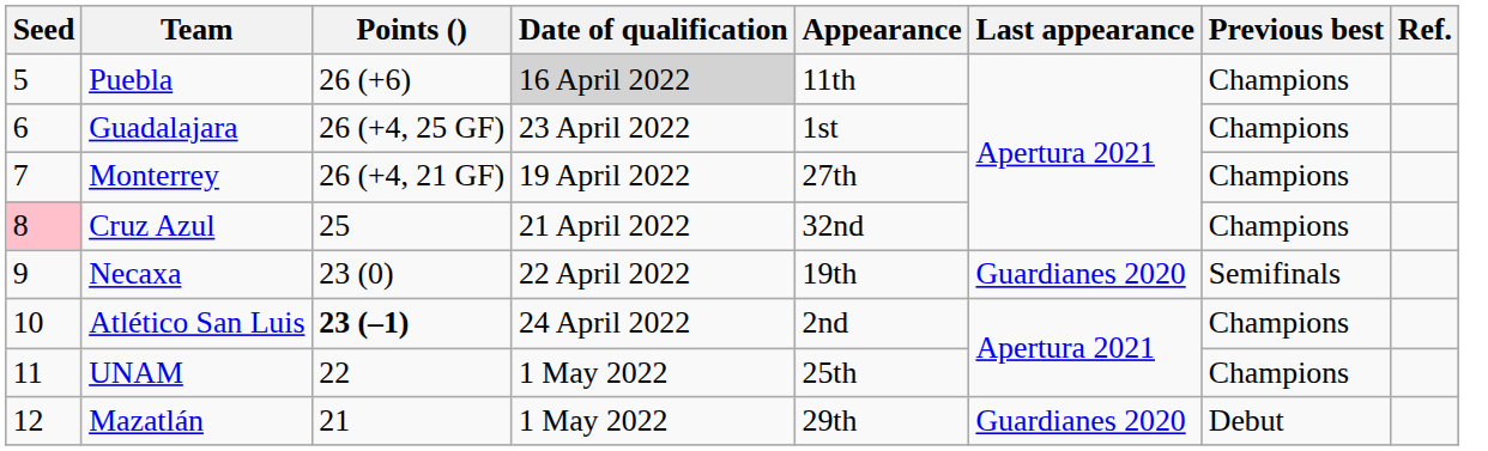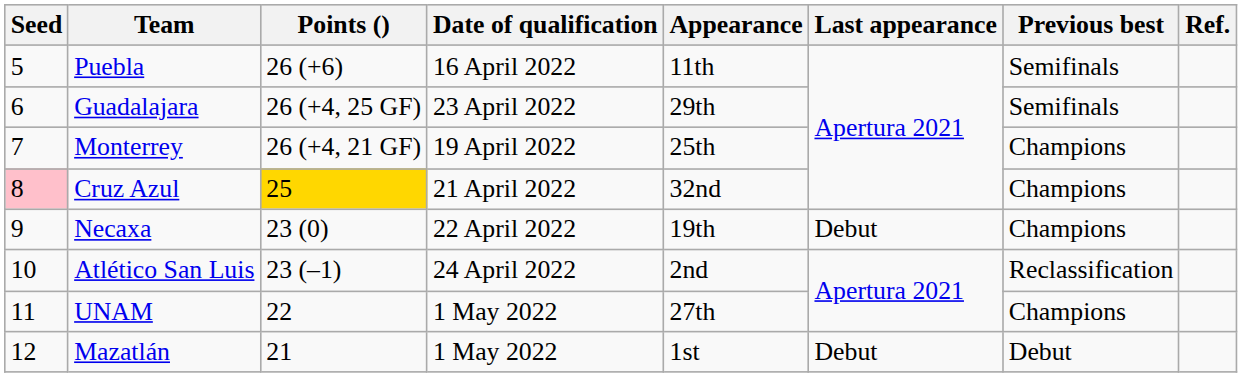 <table class="wikitable sortable">
 <tr>
 <th>Seed</th>
 <th>Team</th>
 <th>Points ()</th>
 <th>Date of qualification</th>
 <th>Appearance</th>
 <th>Last appearance</th>
 <th>Previous best</th>
 <th>Ref.</th>
 </tr>
 <tr>
 <td>5</td>
 <td><a href='#'>Puebla</a></td>
 <td>26 (+6)</td>
-<td style="background: lightgrey;">16 April 2022</td>
+<td>16 April 2022</td>
 <td>11th</td>
 <td rowspan="4"><a href='#'>Apertura 2021</a></td>
-<td>Champions<br></td>
+<td>Semifinals<br></td>
 <td></td>
 </tr>
 <tr>
 <td>6</td>
 <td><a href='#'>Guadalajara</a></td>
 <td>26 (+4, 25 GF)</td>
 <td>23 April 2022</td>
-<td>1st</td>
-<td>Champions<br></td>
+<td>29th</td>
+<td>Semifinals<br></td>
 <td></td>
 </tr>
 <tr>
 <td>7</td>
 <td><a href='#'>Monterrey</a></td>
 <td>26 (+4, 21 GF)</td>
 <td>19 April 2022</td>
-<td>27th</td>
+<td>25th</td>
 <td>Champions<br></td>
 <td></td>
 </tr>
 <tr>
 <td style="background: pink;">8</td>
 <td><a href='#'>Cruz Azul</a></td>
-<td>25</td>
+<td style="background: gold;">25</td>
 <td>21 April 2022</td>
 <td>32nd</td>
 <td>Champions<br></td>
 <td></td>
 </tr>
 <tr>
 <td>9</td>
 <td><a href='#'>Necaxa</a></td>
 <td>23 (0)</td>
 <td>22 April 2022</td>
 <td>19th</td>
-<td><a href='#'>Guardianes 2020</a></td>
-<td>Semifinals<br></td>
+<td>Debut</td>
+<td>Champions<br></td>
 <td></td>
 </tr>
 <tr>
 <td>10</td>
 <td><a href='#'>Atlético San Luis</a></td>
-<td><strong>23 (–1)</strong></td>
+<td>23 (–1)</td>
 <td>24 April 2022</td>
 <td>2nd</td>
 <td rowspan="2"><a href='#'>Apertura 2021</a></td>
-<td>Champions<br></td>
+<td>Reclassification<br></td>
 <td></td>
 </tr>
 <tr>
 <td>11</td>
 <td><a href='#'>UNAM</a></td>
 <td>22</td>
 <td>1 May 2022</td>
-<td>25th</td>
+<td>27th</td>
 <td>Champions<br></td>
 <td></td>
 </tr>
 <tr>
 <td>12</td>
 <td><a href='#'>Mazatlán</a></td>
 <td>21</td>
 <td>1 May 2022</td>
-<td>29th</td>
-<td><a href='#'>Guardianes 2020</a></td>
+<td>1st</td>
+<td>Debut</td>
 <td>Debut</td>
 <td></td>
 </tr>
 </table>
